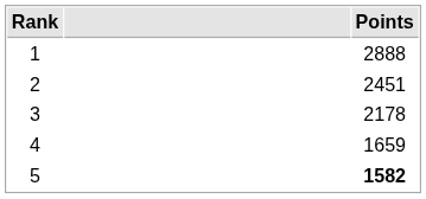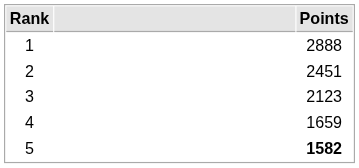 <table cellspacing="1" cellpadding="3" style="border:1px solid #aaa; font-size:86%;">
 <tr style="background:#e4e4e4;">
 <th style="border-bottom:1px solid #aaa; width:10px;">Rank</th>
 <th style="border-bottom:1px solid #aaa; width:200px;"></th>
 <th style="border-bottom:1px solid #aaa; width:20px;">Points</th>
 </tr>
 <tr>
 <td align=center>1</td>
 <td></td>
 <td align=center>2888</td>
 </tr>
 <tr>
 <td align=center>2</td>
 <td></td>
 <td align=center>2451</td>
 </tr>
 <tr>
 <td align=center>3</td>
 <td></td>
-<td align=center>2178</td>
+<td align=center>2123</td>
 </tr>
 <tr>
 <td align=center>4</td>
 <td></td>
 <td align=center>1659</td>
 </tr>
 <tr>
 <td align=center>5</td>
 <td></td>
 <td align=center><strong>1582</strong></td>
 </tr>
 </table>
